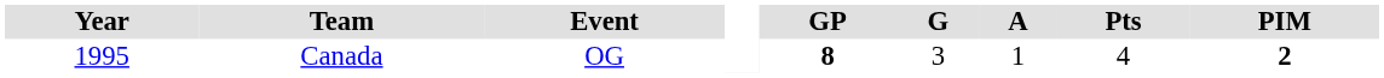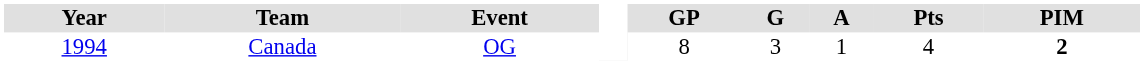 <table border="0" cellpadding="1" cellspacing="0" style="text-align:center; width:50em">
 <tr ALIGN="center" bgcolor="#e0e0e0">
 <th>Year</th>
 <th>Team</th>
 <th>Event</th>
 <th rowspan="99" bgcolor="#ffffff"> </th>
 <th>GP</th>
 <th>G</th>
 <th>A</th>
 <th>Pts</th>
 <th>PIM</th>
 </tr>
 <tr>
-<td><a href='#'>1995</a></td>
+<td><a href='#'>1994</a></td>
 <td><a href='#'>Canada</a></td>
 <td><a href='#'>OG</a></td>
-<td><strong>8</strong></td>
+<td>8</td>
 <td>3</td>
 <td>1</td>
 <td>4</td>
 <td><strong>2</strong></td>
 </tr>
 </table>
